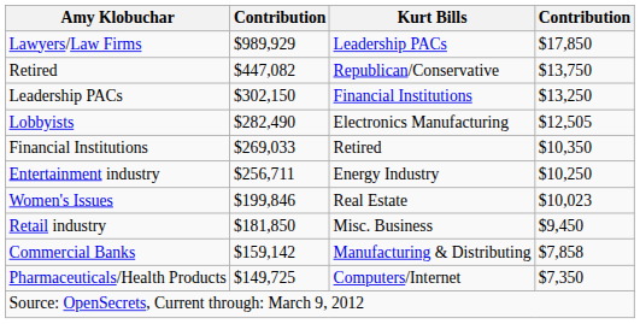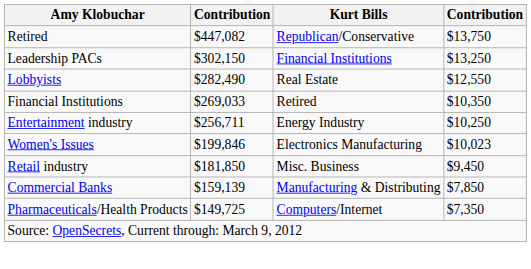 <table class="wikitable sortable">
 <tr>
 <th>Amy Klobuchar</th>
 <th>Contribution</th>
 <th>Kurt Bills</th>
 <th>Contribution</th>
-</tr>
-<tr>
-<td><a href='#'>Lawyers</a>/<a href='#'>Law Firms</a></td>
-<td>$989,929</td>
-<td><a href='#'>Leadership PACs</a></td>
-<td>$17,850</td>
 </tr>
 <tr>
 <td>Retired</td>
 <td>$447,082</td>
 <td><a href='#'>Republican</a>/Conservative</td>
 <td>$13,750</td>
 </tr>
 <tr>
 <td>Leadership PACs</td>
 <td>$302,150</td>
 <td><a href='#'>Financial Institutions</a></td>
 <td>$13,250</td>
 </tr>
 <tr>
 <td><a href='#'>Lobbyists</a></td>
 <td>$282,490</td>
-<td>Electronics Manufacturing</td>
-<td>$12,505</td>
+<td>Real Estate</td>
+<td>$12,550</td>
 </tr>
 <tr>
 <td>Financial Institutions</td>
 <td>$269,033</td>
 <td>Retired</td>
 <td>$10,350</td>
 </tr>
 <tr>
 <td><a href='#'>Entertainment</a> industry</td>
 <td>$256,711</td>
 <td>Energy Industry</td>
 <td>$10,250</td>
 </tr>
 <tr>
 <td><a href='#'>Women's Issues</a></td>
 <td>$199,846</td>
-<td>Real Estate</td>
+<td>Electronics Manufacturing</td>
 <td>$10,023</td>
 </tr>
 <tr>
 <td><a href='#'>Retail</a> industry</td>
 <td>$181,850</td>
 <td>Misc. Business</td>
 <td>$9,450</td>
 </tr>
 <tr>
 <td><a href='#'>Commercial Banks</a></td>
-<td>$159,142</td>
+<td>$159,139</td>
 <td><a href='#'>Manufacturing</a> & Distributing</td>
-<td>$7,858</td>
+<td>$7,850</td>
 </tr>
 <tr>
 <td><a href='#'>Pharmaceuticals</a>/Health Products</td>
 <td>$149,725</td>
 <td><a href='#'>Computers</a>/Internet</td>
 <td>$7,350</td>
 </tr>
 <tr>
 <td colspan=4>Source: <a href='#'>OpenSecrets</a>, Current through: March 9, 2012</td>
 </tr>
 </table>
